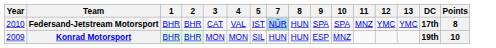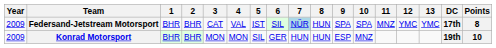 <table class="wikitable" style="text-align:center; font-size:85%">
 <tr>
 <th>Year</th>
 <th>Team</th>
 <th>1</th>
 <th>2</th>
 <th>3</th>
 <th>4</th>
 <th>5</th>
+<th>6</th>
 <th>7</th>
 <th>8</th>
 <th>9</th>
 <th>10</th>
 <th>11</th>
 <th>12</th>
 <th>13</th>
 <th>DC</th>
 <th>Points</th>
 </tr>
 <tr>
-<td><a href='#'>2010</a></td>
+<td><a href='#'>2009</a></td>
 <th nowrap>Federsand-Jetstream Motorsport</th>
 <td><a href='#'>BHR</a></td>
 <td><a href='#'>BHR</a></td>
 <td><a href='#'>CAT</a></td>
 <td><a href='#'>VAL</a></td>
 <td><a href='#'>IST</a></td>
+<td style="background:#DFFFDF;"><a href='#'>SIL</a><br></td>
 <td style="background: lightblue;"><a href='#'>NÜR</a></td>
 <td><a href='#'>HUN</a></td>
 <td><a href='#'>SPA</a></td>
 <td><a href='#'>SPA</a></td>
 <td><a href='#'>MNZ</a></td>
 <td><a href='#'>YMC</a></td>
 <td><a href='#'>YMC</a></td>
 <th>17th</th>
 <th>8</th>
 </tr>
 <tr>
 <td><a href='#'>2009</a></td>
 <th nowrap><a href='#'>Konrad Motorsport</a></th>
 <td style="background:#DFFFDF;"><a href='#'>BHR</a><br></td>
 <td style="background:#DFFFDF;"><a href='#'>BHR</a><br></td>
 <td><a href='#'>MON</a></td>
 <td><a href='#'>MON</a></td>
 <td><a href='#'>SIL</a></td>
+<td><a href='#'>GER</a></td>
 <td><a href='#'>HUN</a></td>
 <td><a href='#'>HUN</a></td>
 <td><a href='#'>ESP</a></td>
 <td><a href='#'>MNZ</a></td>
 <td></td>
 <td></td>
 <td></td>
 <th>19th</th>
 <th>10</th>
 </tr>
 </table>
